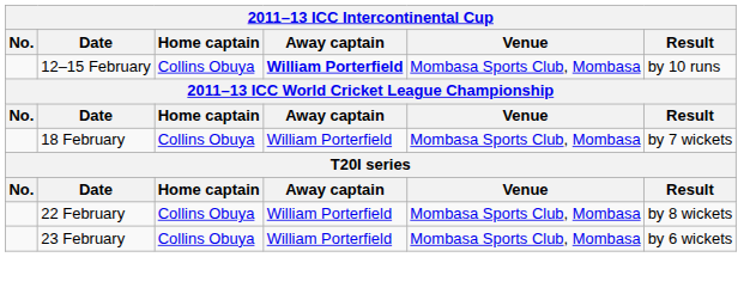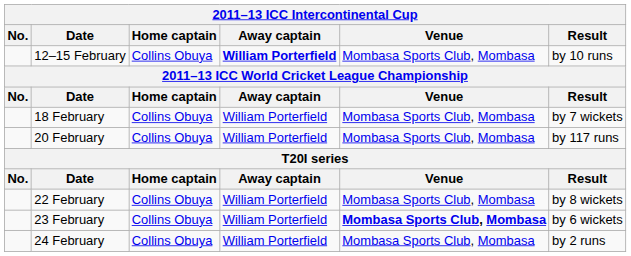 <table class="wikitable">
 <tr>
 <th colspan="6"><a href='#'>2011–13 ICC Intercontinental Cup</a></th>
 </tr>
 <tr>
 <th>No.</th>
 <th>Date</th>
 <th>Home captain</th>
 <th>Away captain</th>
 <th>Venue</th>
 <th>Result</th>
 </tr>
 <tr>
 <td></td>
 <td>12–15 February</td>
 <td><a href='#'>Collins Obuya</a></td>
 <td><strong><a href='#'>William Porterfield</a></strong></td>
 <td><a href='#'>Mombasa Sports Club</a>, <a href='#'>Mombasa</a></td>
 <td> by 10 runs</td>
 </tr>
 <tr>
 <th colspan="6"><a href='#'>2011–13 ICC World Cricket League Championship</a></th>
 </tr>
 <tr>
 <th>No.</th>
 <th>Date</th>
 <th>Home captain</th>
 <th>Away captain</th>
 <th>Venue</th>
 <th>Result</th>
 </tr>
 <tr>
 <td></td>
 <td>18 February</td>
 <td><a href='#'>Collins Obuya</a></td>
 <td><a href='#'>William Porterfield</a></td>
 <td><a href='#'>Mombasa Sports Club</a>, <a href='#'>Mombasa</a></td>
 <td> by 7 wickets</td>
 </tr>
 <tr>
+<td></td>
+<td>20 February</td>
+<td><a href='#'>Collins Obuya</a></td>
+<td><a href='#'>William Porterfield</a></td>
+<td><a href='#'>Mombasa Sports Club</a>, <a href='#'>Mombasa</a></td>
+<td> by 117 runs</td>
+</tr>
+<tr>
 <th colspan="6">T20I series</th>
 </tr>
 <tr>
 <th>No.</th>
 <th>Date</th>
 <th>Home captain</th>
 <th>Away captain</th>
 <th>Venue</th>
 <th>Result</th>
 </tr>
 <tr>
 <td></td>
 <td>22 February</td>
 <td><a href='#'>Collins Obuya</a></td>
 <td><a href='#'>William Porterfield</a></td>
 <td><a href='#'>Mombasa Sports Club</a>, <a href='#'>Mombasa</a></td>
 <td> by 8 wickets</td>
 </tr>
 <tr>
 <td></td>
 <td>23 February</td>
 <td><a href='#'>Collins Obuya</a></td>
 <td><a href='#'>William Porterfield</a></td>
-<td><a href='#'>Mombasa Sports Club</a>, <a href='#'>Mombasa</a></td>
+<td><strong><a href='#'>Mombasa Sports Club</a>, <a href='#'>Mombasa</a></strong></td>
 <td> by 6 wickets</td>
 </tr>
+<tr>
+<td></td>
+<td>24 February</td>
+<td><a href='#'>Collins Obuya</a></td>
+<td><a href='#'>William Porterfield</a></td>
+<td><a href='#'>Mombasa Sports Club</a>, <a href='#'>Mombasa</a></td>
+<td> by 2 runs</td>
+</tr>
 </table>
